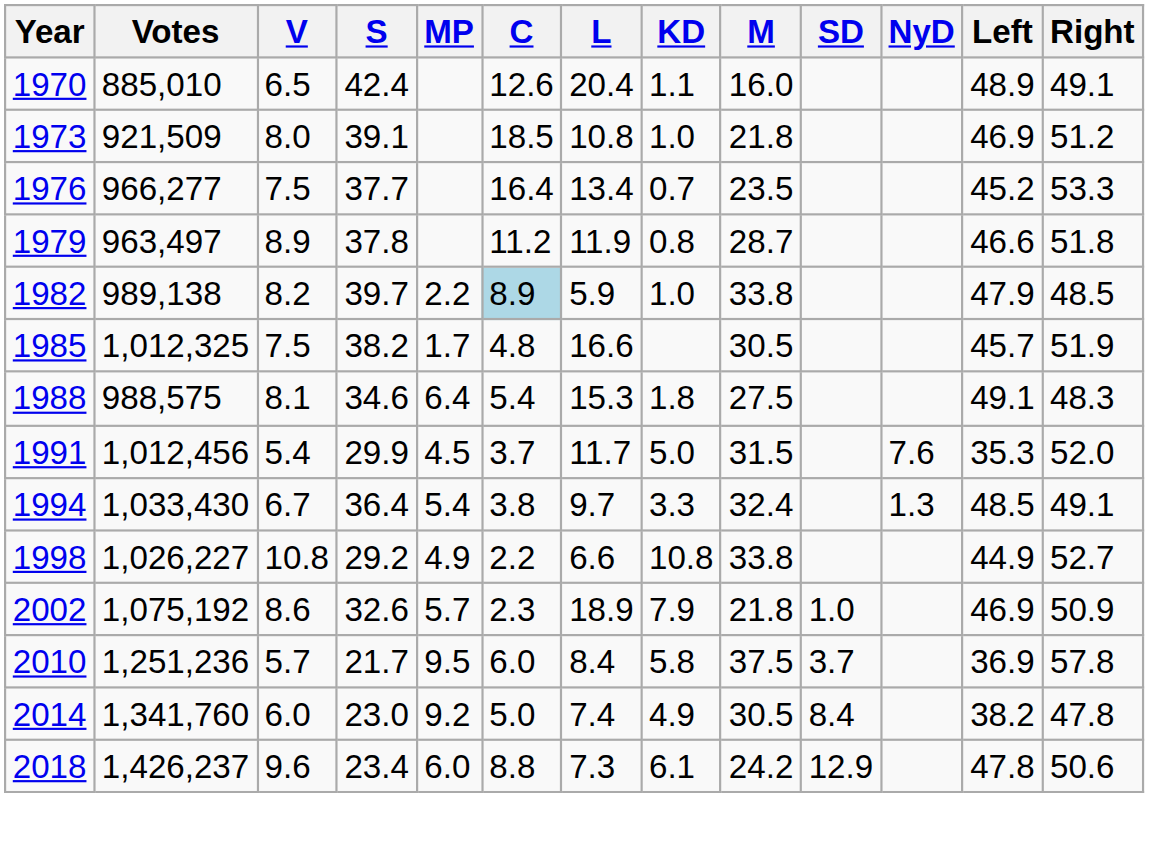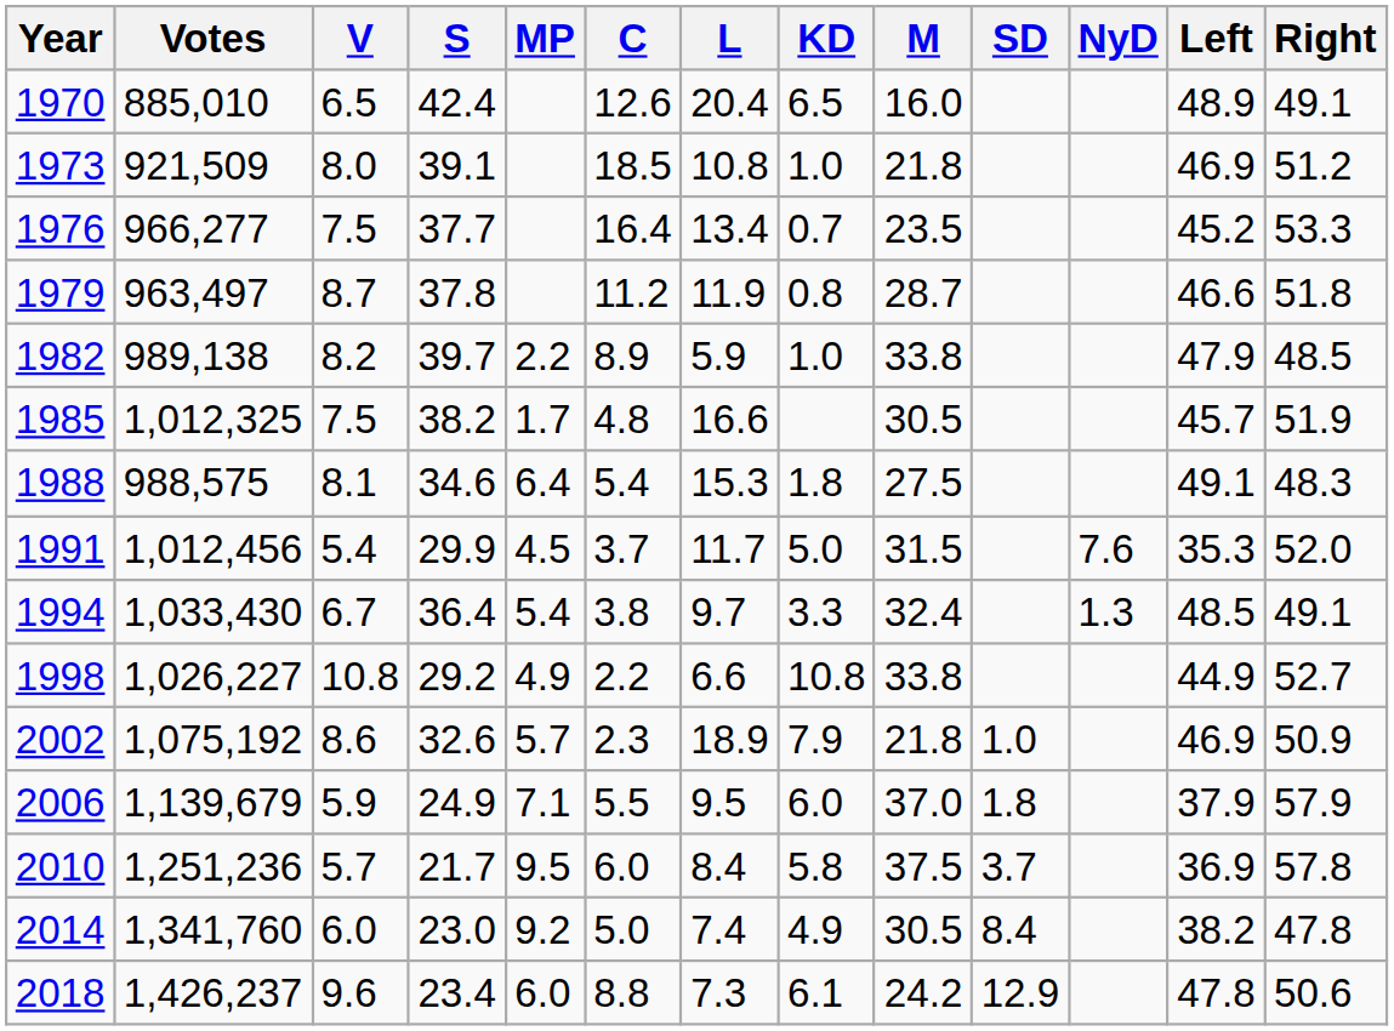 <table class="wikitable sortable" style="font-size: 95%;">
 <tr>
 <th>Year</th>
 <th>Votes</th>
 <th><a href='#'>V</a></th>
 <th><a href='#'>S</a></th>
 <th><a href='#'>MP</a></th>
 <th><a href='#'>C</a></th>
 <th><a href='#'>L</a></th>
 <th><a href='#'>KD</a></th>
 <th><a href='#'>M</a></th>
 <th><a href='#'>SD</a></th>
 <th><a href='#'>NyD</a></th>
 <th>Left</th>
 <th>Right</th>
 </tr>
 <tr>
 <td><a href='#'>1970</a></td>
 <td>885,010</td>
 <td>6.5</td>
 <td>42.4</td>
 <td></td>
 <td>12.6</td>
 <td>20.4</td>
-<td>1.1</td>
+<td>6.5</td>
 <td>16.0</td>
 <td></td>
 <td></td>
 <td>48.9</td>
 <td>49.1</td>
 </tr>
 <tr>
 <td><a href='#'>1973</a></td>
 <td>921,509</td>
 <td>8.0</td>
 <td>39.1</td>
 <td></td>
 <td>18.5</td>
 <td>10.8</td>
 <td>1.0</td>
 <td>21.8</td>
 <td></td>
 <td></td>
 <td>46.9</td>
 <td>51.2</td>
 </tr>
 <tr>
 <td><a href='#'>1976</a></td>
 <td>966,277</td>
 <td>7.5</td>
 <td>37.7</td>
 <td></td>
 <td>16.4</td>
 <td>13.4</td>
 <td>0.7</td>
 <td>23.5</td>
 <td></td>
 <td></td>
 <td>45.2</td>
 <td>53.3</td>
 </tr>
 <tr>
 <td><a href='#'>1979</a></td>
 <td>963,497</td>
-<td>8.9</td>
+<td>8.7</td>
 <td>37.8</td>
 <td></td>
 <td>11.2</td>
 <td>11.9</td>
 <td>0.8</td>
 <td>28.7</td>
 <td></td>
 <td></td>
 <td>46.6</td>
 <td>51.8</td>
 </tr>
 <tr>
 <td><a href='#'>1982</a></td>
 <td>989,138</td>
 <td>8.2</td>
 <td>39.7</td>
 <td>2.2</td>
-<td style="background: lightblue;">8.9</td>
+<td>8.9</td>
 <td>5.9</td>
 <td>1.0</td>
 <td>33.8</td>
 <td></td>
 <td></td>
 <td>47.9</td>
 <td>48.5</td>
 </tr>
 <tr>
 <td><a href='#'>1985</a></td>
 <td>1,012,325</td>
 <td>7.5</td>
 <td>38.2</td>
 <td>1.7</td>
 <td>4.8</td>
 <td>16.6</td>
 <td></td>
 <td>30.5</td>
 <td></td>
 <td></td>
 <td>45.7</td>
 <td>51.9</td>
 </tr>
 <tr>
 <td><a href='#'>1988</a></td>
 <td>988,575</td>
 <td>8.1</td>
 <td>34.6</td>
 <td>6.4</td>
 <td>5.4</td>
 <td>15.3</td>
 <td>1.8</td>
 <td>27.5</td>
 <td></td>
 <td></td>
 <td>49.1</td>
 <td>48.3</td>
 </tr>
 <tr>
 <td><a href='#'>1991</a></td>
 <td>1,012,456</td>
 <td>5.4</td>
 <td>29.9</td>
 <td>4.5</td>
 <td>3.7</td>
 <td>11.7</td>
 <td>5.0</td>
 <td>31.5</td>
 <td></td>
 <td>7.6</td>
 <td>35.3</td>
 <td>52.0</td>
 </tr>
 <tr>
 <td><a href='#'>1994</a></td>
 <td>1,033,430</td>
 <td>6.7</td>
 <td>36.4</td>
 <td>5.4</td>
 <td>3.8</td>
 <td>9.7</td>
 <td>3.3</td>
 <td>32.4</td>
 <td></td>
 <td>1.3</td>
 <td>48.5</td>
 <td>49.1</td>
 </tr>
 <tr>
 <td><a href='#'>1998</a></td>
 <td>1,026,227</td>
 <td>10.8</td>
 <td>29.2</td>
 <td>4.9</td>
 <td>2.2</td>
 <td>6.6</td>
 <td>10.8</td>
 <td>33.8</td>
 <td></td>
 <td></td>
 <td>44.9</td>
 <td>52.7</td>
 </tr>
 <tr>
 <td><a href='#'>2002</a></td>
 <td>1,075,192</td>
 <td>8.6</td>
 <td>32.6</td>
 <td>5.7</td>
 <td>2.3</td>
 <td>18.9</td>
 <td>7.9</td>
 <td>21.8</td>
 <td>1.0</td>
 <td></td>
 <td>46.9</td>
 <td>50.9</td>
 </tr>
 <tr>
+<td><a href='#'>2006</a></td>
+<td>1,139,679</td>
+<td>5.9</td>
+<td>24.9</td>
+<td>7.1</td>
+<td>5.5</td>
+<td>9.5</td>
+<td>6.0</td>
+<td>37.0</td>
+<td>1.8</td>
+<td></td>
+<td>37.9</td>
+<td>57.9</td>
+</tr>
+<tr>
 <td><a href='#'>2010</a></td>
 <td>1,251,236</td>
 <td>5.7</td>
 <td>21.7</td>
 <td>9.5</td>
 <td>6.0</td>
 <td>8.4</td>
 <td>5.8</td>
 <td>37.5</td>
 <td>3.7</td>
 <td></td>
 <td>36.9</td>
 <td>57.8</td>
 </tr>
 <tr>
 <td><a href='#'>2014</a></td>
 <td>1,341,760</td>
 <td>6.0</td>
 <td>23.0</td>
 <td>9.2</td>
 <td>5.0</td>
 <td>7.4</td>
 <td>4.9</td>
 <td>30.5</td>
 <td>8.4</td>
 <td></td>
 <td>38.2</td>
 <td>47.8</td>
 </tr>
 <tr>
 <td><a href='#'>2018</a></td>
 <td>1,426,237</td>
 <td>9.6</td>
 <td>23.4</td>
 <td>6.0</td>
 <td>8.8</td>
 <td>7.3</td>
 <td>6.1</td>
 <td>24.2</td>
 <td>12.9</td>
 <td></td>
 <td>47.8</td>
 <td>50.6</td>
 </tr>
 </table>
